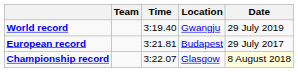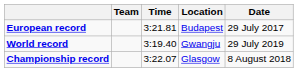 <table class=wikitable>
 <tr>
 <th></th>
 <th>Team</th>
 <th>Time</th>
 <th>Location</th>
 <th>Date</th>
 </tr>
 <tr>
+<td><strong><a href='#'>European record</a></strong></td>
+<td></td>
+<td>3:21.81</td>
+<td><a href='#'>Budapest</a></td>
+<td>29 July 2017</td>
+</tr>
+<tr>
 <td><strong><a href='#'>World record</a></strong></td>
 <td></td>
 <td>3:19.40</td>
 <td><a href='#'>Gwangju</a></td>
 <td>29 July 2019</td>
 </tr>
 <tr>
-<td><strong><a href='#'>European record</a></strong></td>
-<td></td>
-<td>3:21.81</td>
-<td><a href='#'>Budapest</a></td>
-<td>29 July 2017</td>
-</tr>
-<tr>
 <td><strong><a href='#'>Championship record</a></strong></td>
 <td></td>
 <td>3:22.07</td>
 <td><a href='#'>Glasgow</a></td>
-<td style="background: lightyellow;">8 August 2018</td>
+<td>8 August 2018</td>
 </tr>
 </table>
